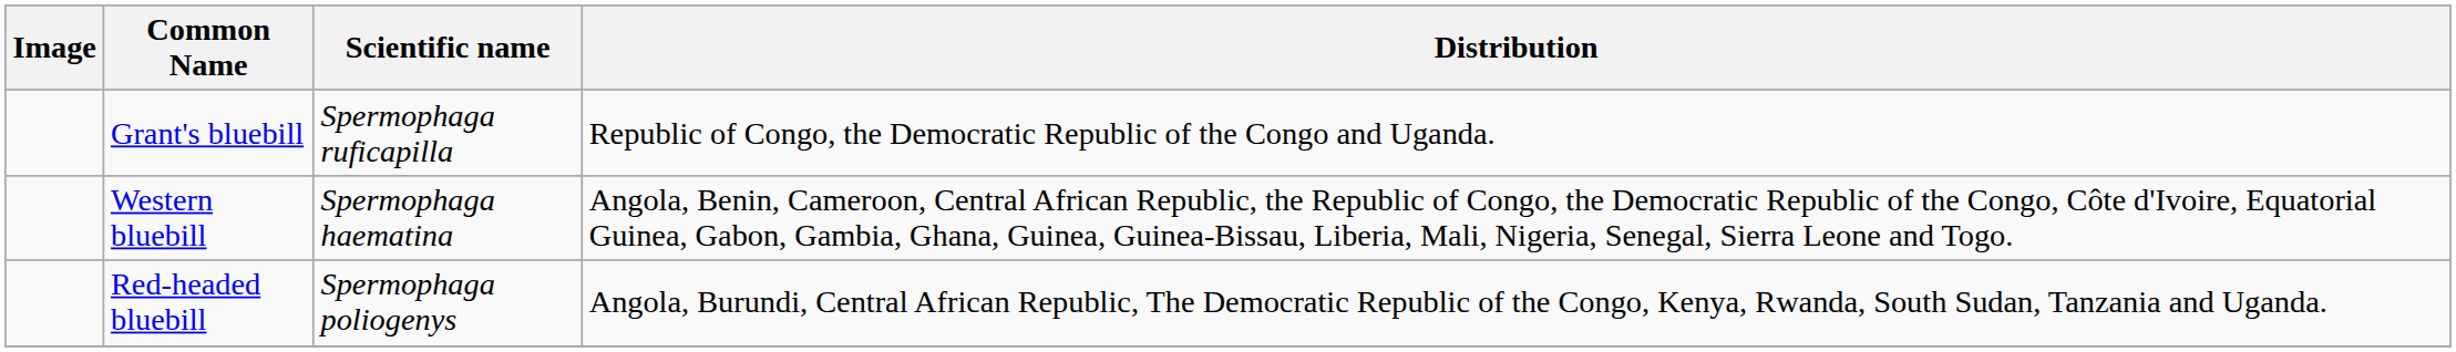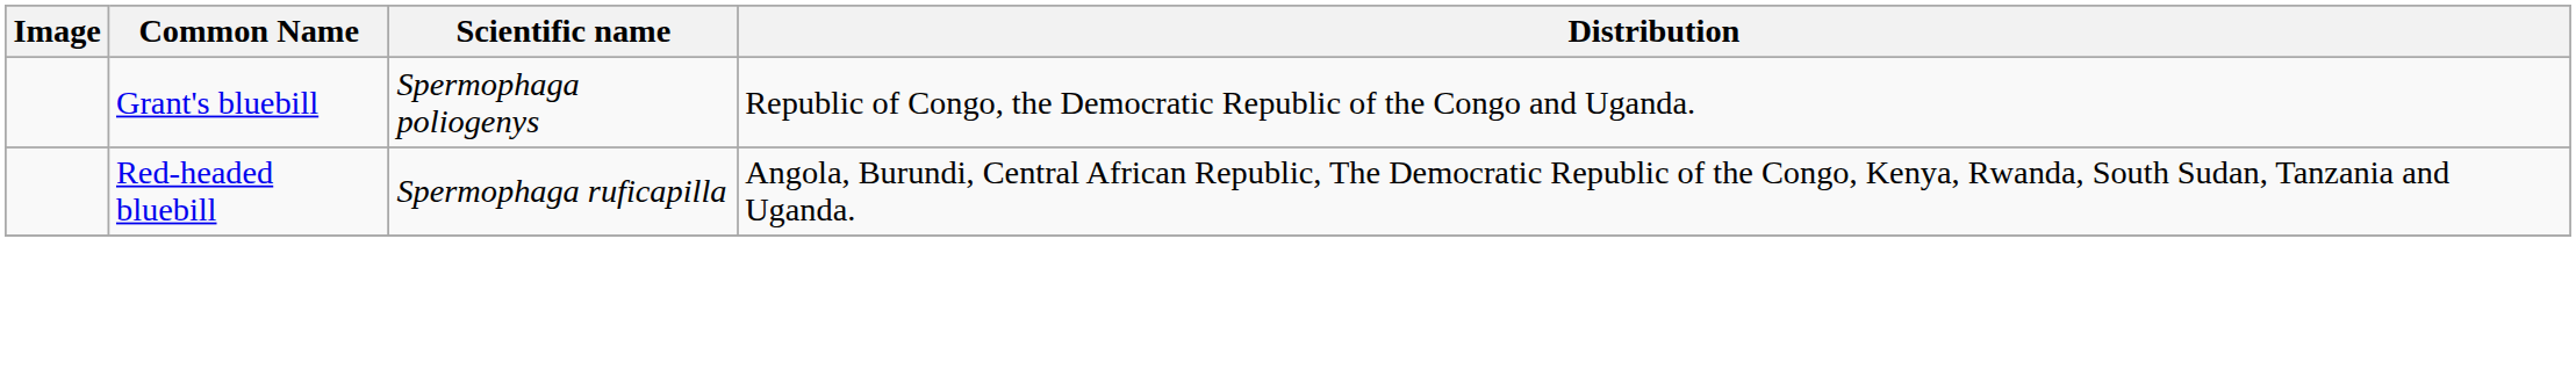 <table class="wikitable">
 <tr>
 <th>Image</th>
 <th>Common Name</th>
 <th>Scientific name</th>
 <th>Distribution</th>
 </tr>
 <tr>
 <td></td>
 <td><a href='#'>Grant's bluebill</a></td>
-<td><em>Spermophaga ruficapilla</em></td>
+<td><em>Spermophaga poliogenys</em></td>
 <td>Republic of Congo, the Democratic Republic of the Congo and Uganda.</td>
 </tr>
 <tr>
 <td></td>
-<td><a href='#'>Western bluebill</a></td>
-<td><em>Spermophaga haematina</em></td>
-<td>Angola, Benin, Cameroon, Central African Republic, the Republic of Congo, the Democratic Republic of the Congo, Côte d'Ivoire, Equatorial Guinea, Gabon, Gambia, Ghana, Guinea, Guinea-Bissau, Liberia, Mali, Nigeria, Senegal, Sierra Leone and Togo.</td>
-</tr>
-<tr>
-<td></td>
 <td><a href='#'>Red-headed bluebill</a></td>
-<td><em>Spermophaga poliogenys</em></td>
+<td><em>Spermophaga ruficapilla</em></td>
 <td>Angola, Burundi, Central African Republic, The Democratic Republic of the Congo, Kenya, Rwanda, South Sudan, Tanzania and Uganda.</td>
 </tr>
 <tr>
 </tr>
 </table>
